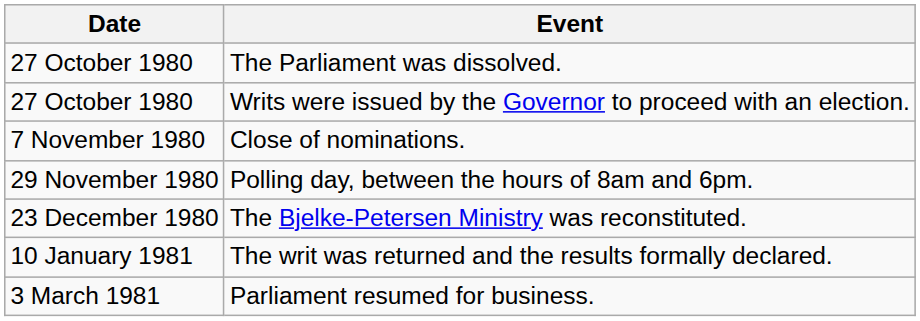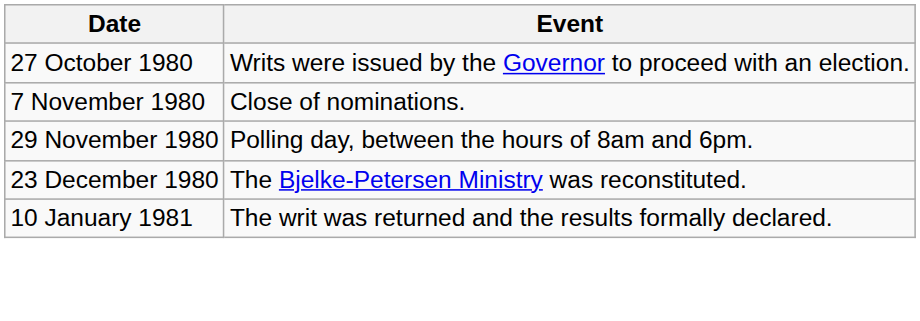 <table class="wikitable">
 <tr>
 <th>Date</th>
 <th>Event</th>
-</tr>
-<tr>
-<td>27 October 1980</td>
-<td>The Parliament was dissolved.</td>
 </tr>
 <tr>
 <td>27 October 1980</td>
 <td>Writs were issued by the <a href='#'>Governor</a> to proceed with an election.</td>
 </tr>
 <tr>
 <td>7 November 1980</td>
 <td>Close of nominations.</td>
 </tr>
 <tr>
 <td>29 November 1980</td>
 <td>Polling day, between the hours of 8am and 6pm.</td>
 </tr>
 <tr>
 <td>23 December 1980</td>
 <td>The <a href='#'>Bjelke-Petersen Ministry</a> was reconstituted.</td>
 </tr>
 <tr>
 <td>10 January 1981</td>
 <td>The writ was returned and the results formally declared.</td>
 </tr>
-<tr>
-<td>3 March 1981</td>
-<td>Parliament resumed for business.</td>
-</tr>
 </table>
